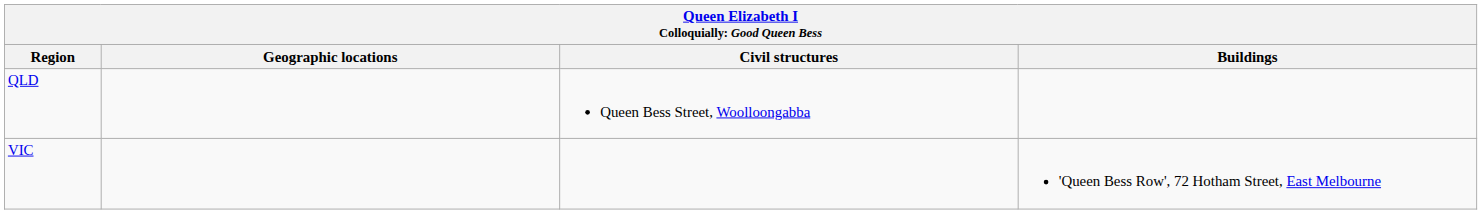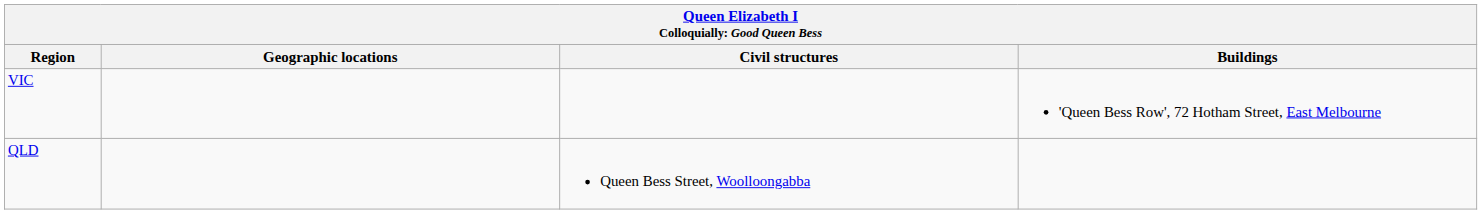 <table class="wikitable" width="100%">
 <tr>
 <th colspan="4"> <a href='#'>Queen Elizabeth I</a><br><small>Colloquially: <em>Good Queen Bess</em></small></th>
 </tr>
 <tr>
 <th width="5%">Region</th>
 <th width="23.75%">Geographic locations</th>
 <th width="23.75%">Civil structures</th>
 <th width="23.75%">Buildings</th>
 </tr>
 <tr>
+<td align=left valign=top> <a href='#'>VIC</a></td>
+<td></td>
+<td></td>
+<td><br><ul><li>'Queen Bess Row', 72 Hotham Street, <a href='#'>East Melbourne</a></li></ul></td>
+</tr>
+<tr>
 <td align=left valign=top> <a href='#'>QLD</a></td>
 <td></td>
 <td><br><ul><li>Queen Bess Street, <a href='#'>Woolloongabba</a></li></ul></td>
 <td></td>
 </tr>
-<tr>
-<td align=left valign=top> <a href='#'>VIC</a></td>
-<td></td>
-<td></td>
-<td><br><ul><li>'Queen Bess Row', 72 Hotham Street, <a href='#'>East Melbourne</a></li></ul></td>
-</tr>
 </table>
